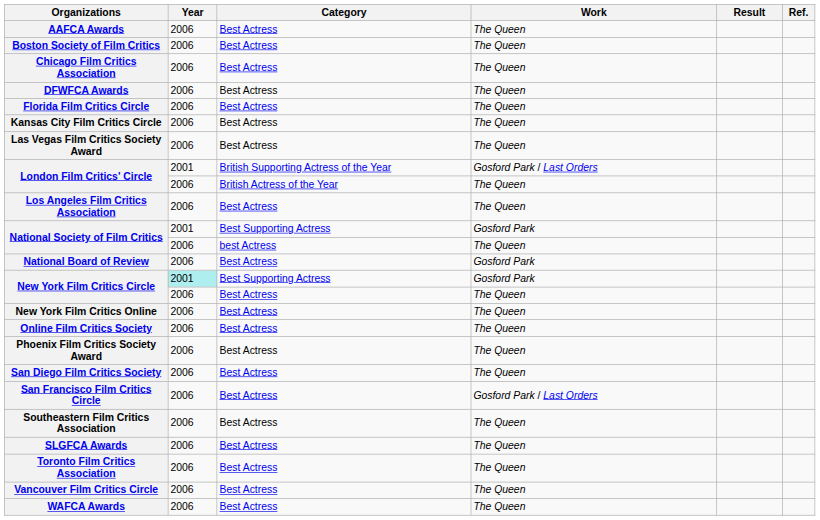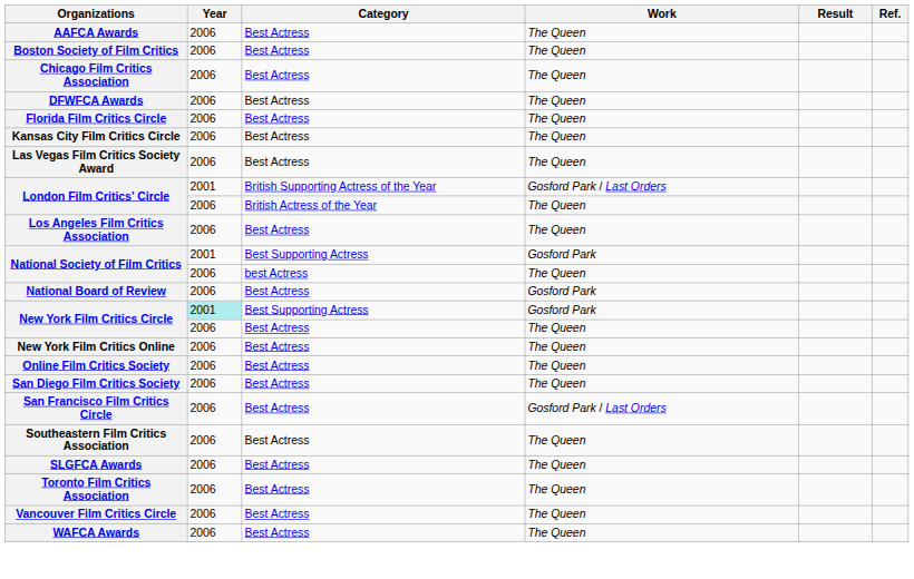 <table class="wikitable sortable plainrowheaders">
 <tr>
 <th scope="col" style="width:20%;">Organizations</th>
 <th scope="col" style="width:6%;">Year</th>
 <th scope="col" style="width:31%;">Category</th>
 <th scope="col" style="width:30%;">Work</th>
 <th scope="col" style="width:8%;">Result</th>
 <th scope="col" style="width:4%;" class="unsortable">Ref.</th>
 </tr>
 <tr>
 <th rowspan="1" scope="row"><a href='#'>AAFCA Awards</a></th>
 <td>2006</td>
 <td><a href='#'>Best Actress</a></td>
 <td><em>The Queen</em></td>
 <td></td>
 <td></td>
 </tr>
 <tr>
 <th rowspan="1" scope="row"><a href='#'>Boston Society of Film Critics</a></th>
 <td>2006</td>
 <td><a href='#'>Best Actress</a></td>
 <td><em>The Queen</em></td>
 <td></td>
 <td></td>
 </tr>
 <tr>
 <th rowspan="1" scope="row"><a href='#'>Chicago Film Critics Association</a></th>
 <td>2006</td>
 <td><a href='#'>Best Actress</a></td>
 <td><em>The Queen</em></td>
 <td></td>
 <td></td>
 </tr>
 <tr>
 <th rowspan="1" scope="row"><a href='#'>DFWFCA Awards</a></th>
 <td>2006</td>
 <td>Best Actress</td>
 <td><em>The Queen</em></td>
 <td></td>
 <td></td>
 </tr>
 <tr>
 <th rowspan="1" scope="row"><a href='#'>Florida Film Critics Circle</a></th>
 <td>2006</td>
 <td><a href='#'>Best Actress</a></td>
 <td><em>The Queen</em></td>
 <td></td>
 <td></td>
 </tr>
 <tr>
 <th rowspan="1" scope="row">Kansas City Film Critics Circle</th>
 <td>2006</td>
 <td>Best Actress</td>
 <td><em>The Queen</em></td>
 <td></td>
 <td></td>
 </tr>
 <tr>
 <th rowspan="1" scope="row">Las Vegas Film Critics Society Award</th>
 <td>2006</td>
 <td>Best Actress</td>
 <td><em>The Queen</em></td>
 <td></td>
 <td></td>
 </tr>
 <tr>
 <th rowspan="2" scope="row"><a href='#'>London Film Critics' Circle</a></th>
 <td>2001</td>
 <td><a href='#'>British Supporting Actress of the Year</a></td>
 <td><em>Gosford Park</em> / <em><a href='#'>Last Orders</a></em></td>
 <td></td>
 <td></td>
 </tr>
 <tr>
 <td>2006</td>
 <td><a href='#'>British Actress of the Year</a></td>
 <td><em>The Queen</em></td>
 <td></td>
 <td></td>
 </tr>
 <tr>
 <th rowspan="1" scope="row"><a href='#'>Los Angeles Film Critics Association</a></th>
 <td>2006</td>
 <td><a href='#'>Best Actress</a></td>
 <td><em>The Queen</em></td>
 <td></td>
 <td></td>
 </tr>
 <tr>
 <th rowspan="2" scope="row"><a href='#'>National Society of Film Critics</a></th>
 <td>2001</td>
 <td><a href='#'>Best Supporting Actress</a></td>
 <td><em>Gosford Park</em></td>
 <td></td>
 <td></td>
 </tr>
 <tr>
 <td>2006</td>
 <td><a href='#'>best Actress</a></td>
 <td><em>The Queen</em></td>
 <td></td>
 <td></td>
 </tr>
 <tr>
 <th rowspan="1" scope="row"><a href='#'>National Board of Review</a></th>
 <td>2006</td>
 <td><a href='#'>Best Actress</a></td>
 <td><em>Gosford Park</em></td>
 <td></td>
 <td></td>
 </tr>
 <tr>
 <th rowspan="2" scope="row"><a href='#'>New York Film Critics Circle</a></th>
 <td style="background: paleturquoise;">2001</td>
 <td><a href='#'>Best Supporting Actress</a></td>
 <td><em>Gosford Park</em></td>
 <td></td>
 <td></td>
 </tr>
 <tr>
 <td>2006</td>
 <td><a href='#'>Best Actress</a></td>
 <td><em>The Queen</em></td>
 <td></td>
 <td></td>
 </tr>
 <tr>
 <th rowspan="1" scope="row">New York Film Critics Online</th>
 <td>2006</td>
 <td><a href='#'>Best Actress</a></td>
 <td><em>The Queen</em></td>
 <td></td>
 <td></td>
 </tr>
 <tr>
 <th rowspan="1" scope="row"><a href='#'>Online Film Critics Society</a></th>
 <td>2006</td>
 <td><a href='#'>Best Actress</a></td>
 <td><em>The Queen</em></td>
 <td></td>
 <td></td>
 </tr>
 <tr>
-<th rowspan="1" scope="row">Phoenix Film Critics Society Award</th>
-<td>2006</td>
-<td>Best Actress</td>
-<td><em>The Queen</em></td>
-<td></td>
-<td></td>
-</tr>
-<tr>
 <th rowspan="1" scope="row"><a href='#'>San Diego Film Critics Society</a></th>
 <td>2006</td>
 <td><a href='#'>Best Actress</a></td>
 <td><em>The Queen</em></td>
 <td></td>
 <td></td>
 </tr>
 <tr>
 <th rowspan="1" scope="row"><a href='#'>San Francisco Film Critics Circle</a></th>
 <td>2006</td>
 <td><a href='#'>Best Actress</a></td>
 <td><em>Gosford Park</em> / <em><a href='#'>Last Orders</a></em></td>
 <td></td>
 <td></td>
 </tr>
 <tr>
 <th rowspan="1" scope="row">Southeastern Film Critics Association</th>
 <td>2006</td>
 <td>Best Actress</td>
 <td><em>The Queen</em></td>
 <td></td>
 <td></td>
 </tr>
 <tr>
 <th rowspan="1" scope="row"><a href='#'>SLGFCA Awards</a></th>
 <td>2006</td>
 <td><a href='#'>Best Actress</a></td>
 <td><em>The Queen</em></td>
 <td></td>
 <td></td>
 </tr>
 <tr>
 <th rowspan="1" scope="row"><a href='#'>Toronto Film Critics Association</a></th>
 <td>2006</td>
 <td><a href='#'>Best Actress</a></td>
 <td><em>The Queen</em></td>
 <td></td>
 <td></td>
 </tr>
 <tr>
 <th rowspan="1" scope="row"><a href='#'>Vancouver Film Critics Circle</a></th>
 <td>2006</td>
 <td><a href='#'>Best Actress</a></td>
 <td><em>The Queen</em></td>
 <td></td>
 <td></td>
 </tr>
 <tr>
 <th rowspan="1" scope="row"><a href='#'>WAFCA Awards</a></th>
 <td>2006</td>
 <td><a href='#'>Best Actress</a></td>
 <td><em>The Queen</em></td>
 <td></td>
 <td></td>
 </tr>
 </table>
